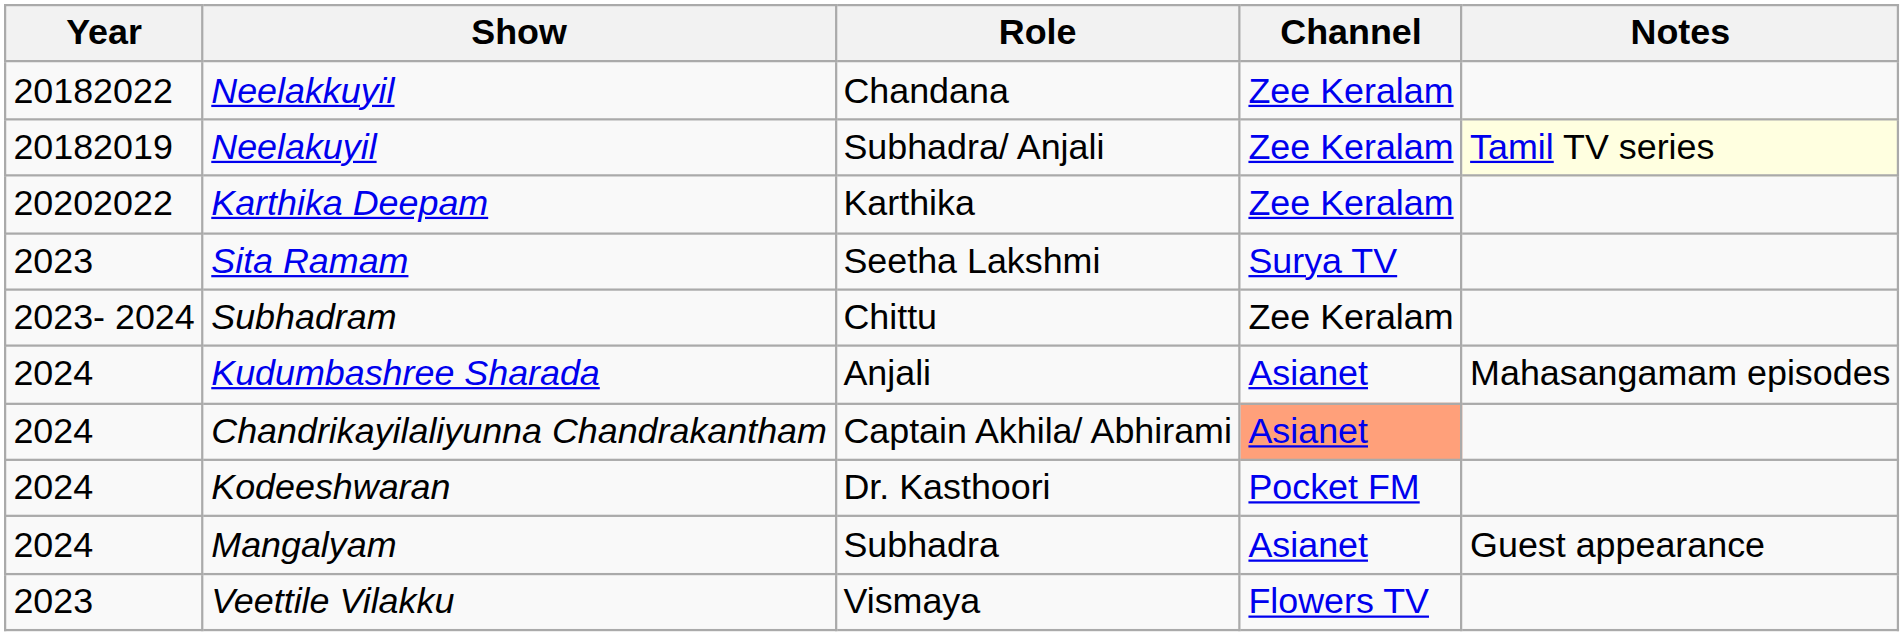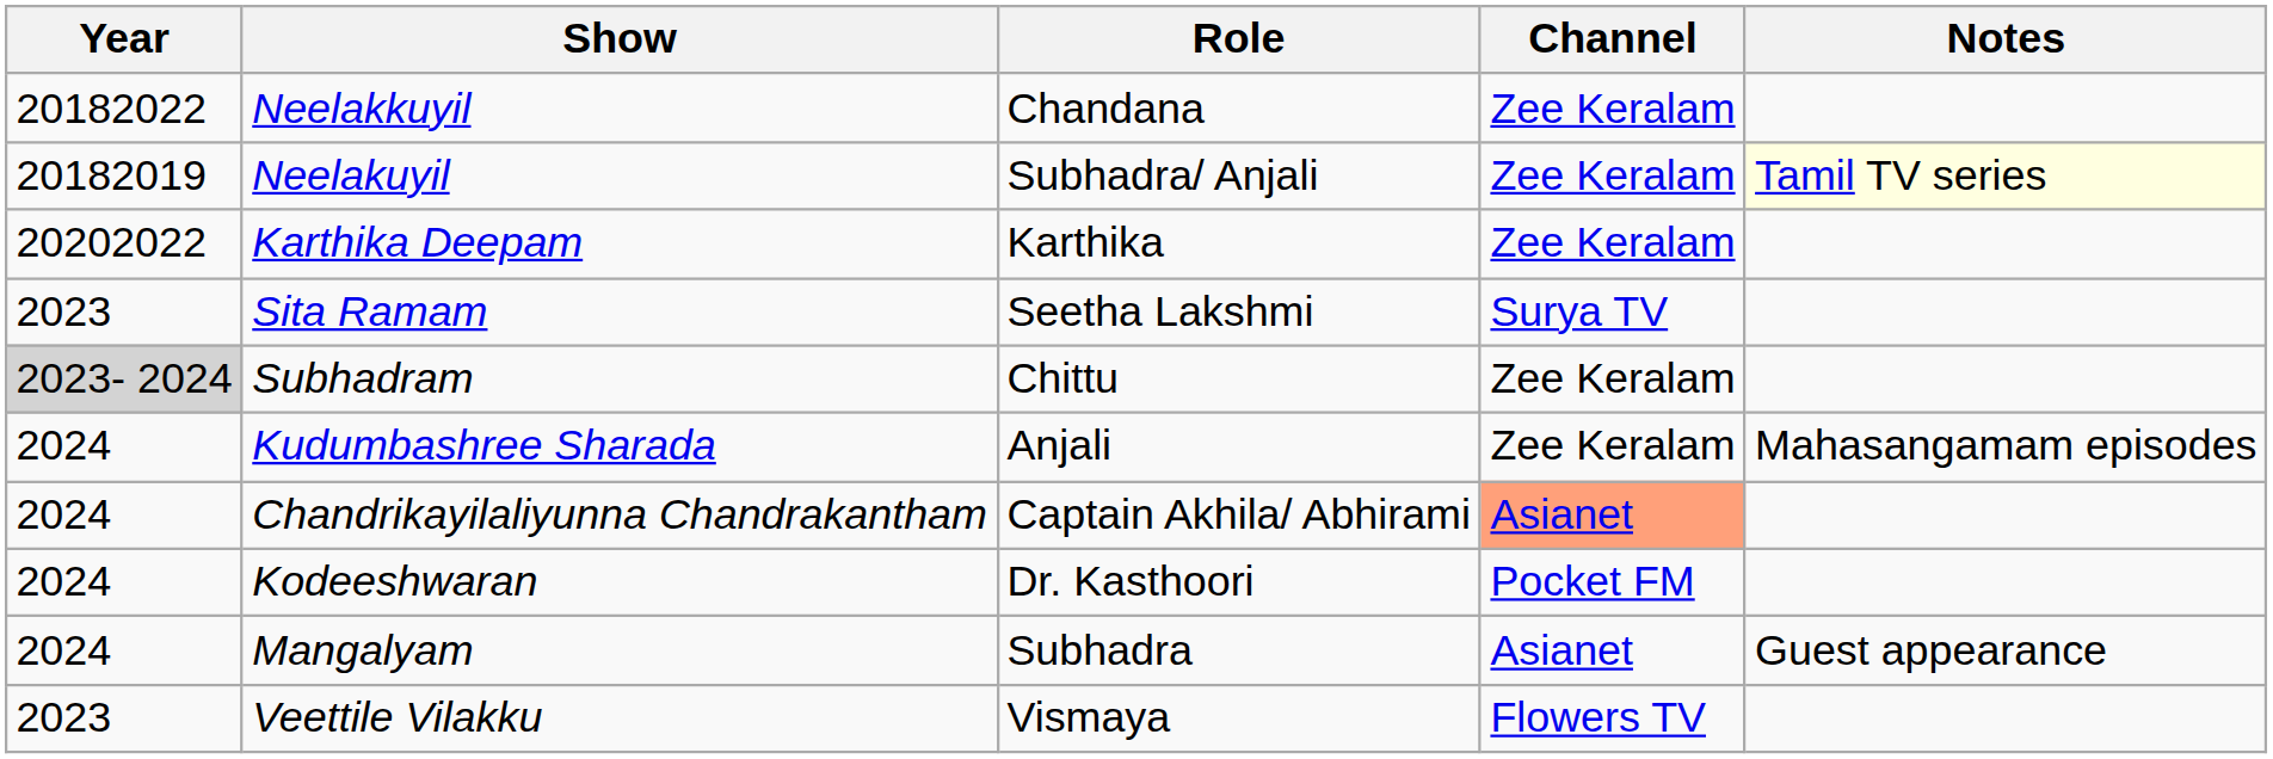 <table class="wikitable sortable">
 <tr>
 <th scope="col">Year</th>
 <th scope="col">Show</th>
 <th scope="col">Role</th>
 <th scope="col">Channel</th>
 <th scope="col" class="unsortable">Notes</th>
 </tr>
 <tr>
 <td>20182022</td>
 <td><em><a href='#'>Neelakkuyil</a></em></td>
 <td>Chandana</td>
 <td><a href='#'>Zee Keralam</a></td>
 <td></td>
 </tr>
 <tr>
 <td>20182019</td>
 <td><em><a href='#'>Neelakuyil</a></em></td>
 <td>Subhadra/ Anjali</td>
 <td><a href='#'>Zee Keralam</a></td>
 <td style="background: lightyellow;"><a href='#'>Tamil</a> TV series</td>
 </tr>
 <tr>
 <td>20202022</td>
 <td><em><a href='#'>Karthika Deepam</a></em></td>
 <td>Karthika</td>
 <td><a href='#'>Zee Keralam</a></td>
 <td></td>
 </tr>
 <tr>
 <td>2023</td>
 <td><em><a href='#'>Sita Ramam</a></em></td>
 <td>Seetha Lakshmi</td>
 <td><a href='#'>Surya TV</a></td>
 <td></td>
 </tr>
 <tr>
-<td>2023- 2024</td>
+<td style="background: lightgrey;">2023- 2024</td>
 <td><em>Subhadram</em></td>
 <td>Chittu</td>
 <td>Zee Keralam</td>
 <td></td>
 </tr>
 <tr>
 <td>2024</td>
 <td><em><a href='#'>Kudumbashree Sharada</a></em></td>
 <td>Anjali</td>
-<td><a href='#'>Asianet</a></td>
+<td>Zee Keralam</td>
 <td>Mahasangamam episodes</td>
 </tr>
 <tr>
 <td>2024</td>
 <td><em>Chandrikayilaliyunna Chandrakantham</em></td>
 <td>Captain Akhila/ Abhirami</td>
 <td style="background: lightsalmon;"><a href='#'>Asianet</a></td>
 <td></td>
 </tr>
 <tr>
 <td>2024</td>
 <td><em>Kodeeshwaran</em></td>
 <td>Dr. Kasthoori</td>
 <td><a href='#'>Pocket FM</a></td>
 <td></td>
 </tr>
 <tr>
 <td>2024</td>
 <td><em>Mangalyam</em></td>
 <td>Subhadra</td>
 <td><a href='#'>Asianet</a></td>
 <td>Guest appearance</td>
 </tr>
 <tr>
 <td>2023</td>
 <td><em>Veettile Vilakku</em></td>
 <td>Vismaya</td>
 <td><a href='#'>Flowers TV</a></td>
 <td></td>
 </tr>
 </table>
